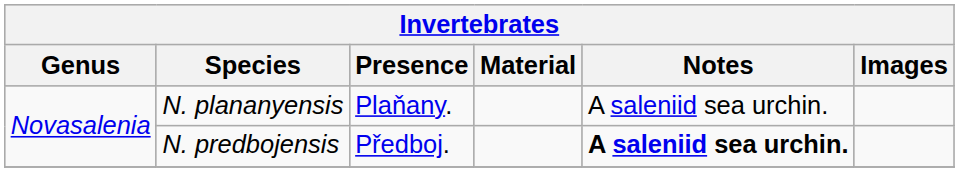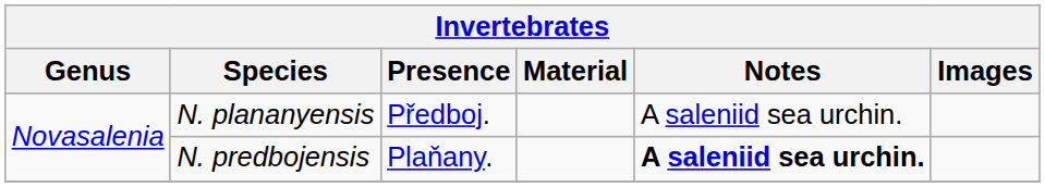 <table class="wikitable" align="center">
 <tr>
 <th colspan="6" align="center"><strong><a href='#'>Invertebrates</a></strong></th>
 </tr>
 <tr>
 <th>Genus</th>
 <th>Species</th>
 <th>Presence</th>
 <th><strong>Material</strong></th>
 <th>Notes</th>
 <th>Images</th>
 </tr>
 <tr>
 <td rowspan=2><em><a href='#'>Novasalenia</a></em></td>
 <td><em>N. plananyensis</em></td>
-<td><a href='#'>Plaňany</a>.</td>
+<td><a href='#'>Předboj</a>.</td>
 <td></td>
 <td>A <a href='#'>saleniid</a> sea urchin.</td>
 <td></td>
 </tr>
 <tr>
 <td><em>N. predbojensis</em></td>
-<td><a href='#'>Předboj</a>.</td>
+<td><a href='#'>Plaňany</a>.</td>
 <td></td>
 <td><strong>A <a href='#'>saleniid</a> sea urchin.</strong></td>
 <td></td>
 </tr>
 <tr>
 </tr>
 </table>
